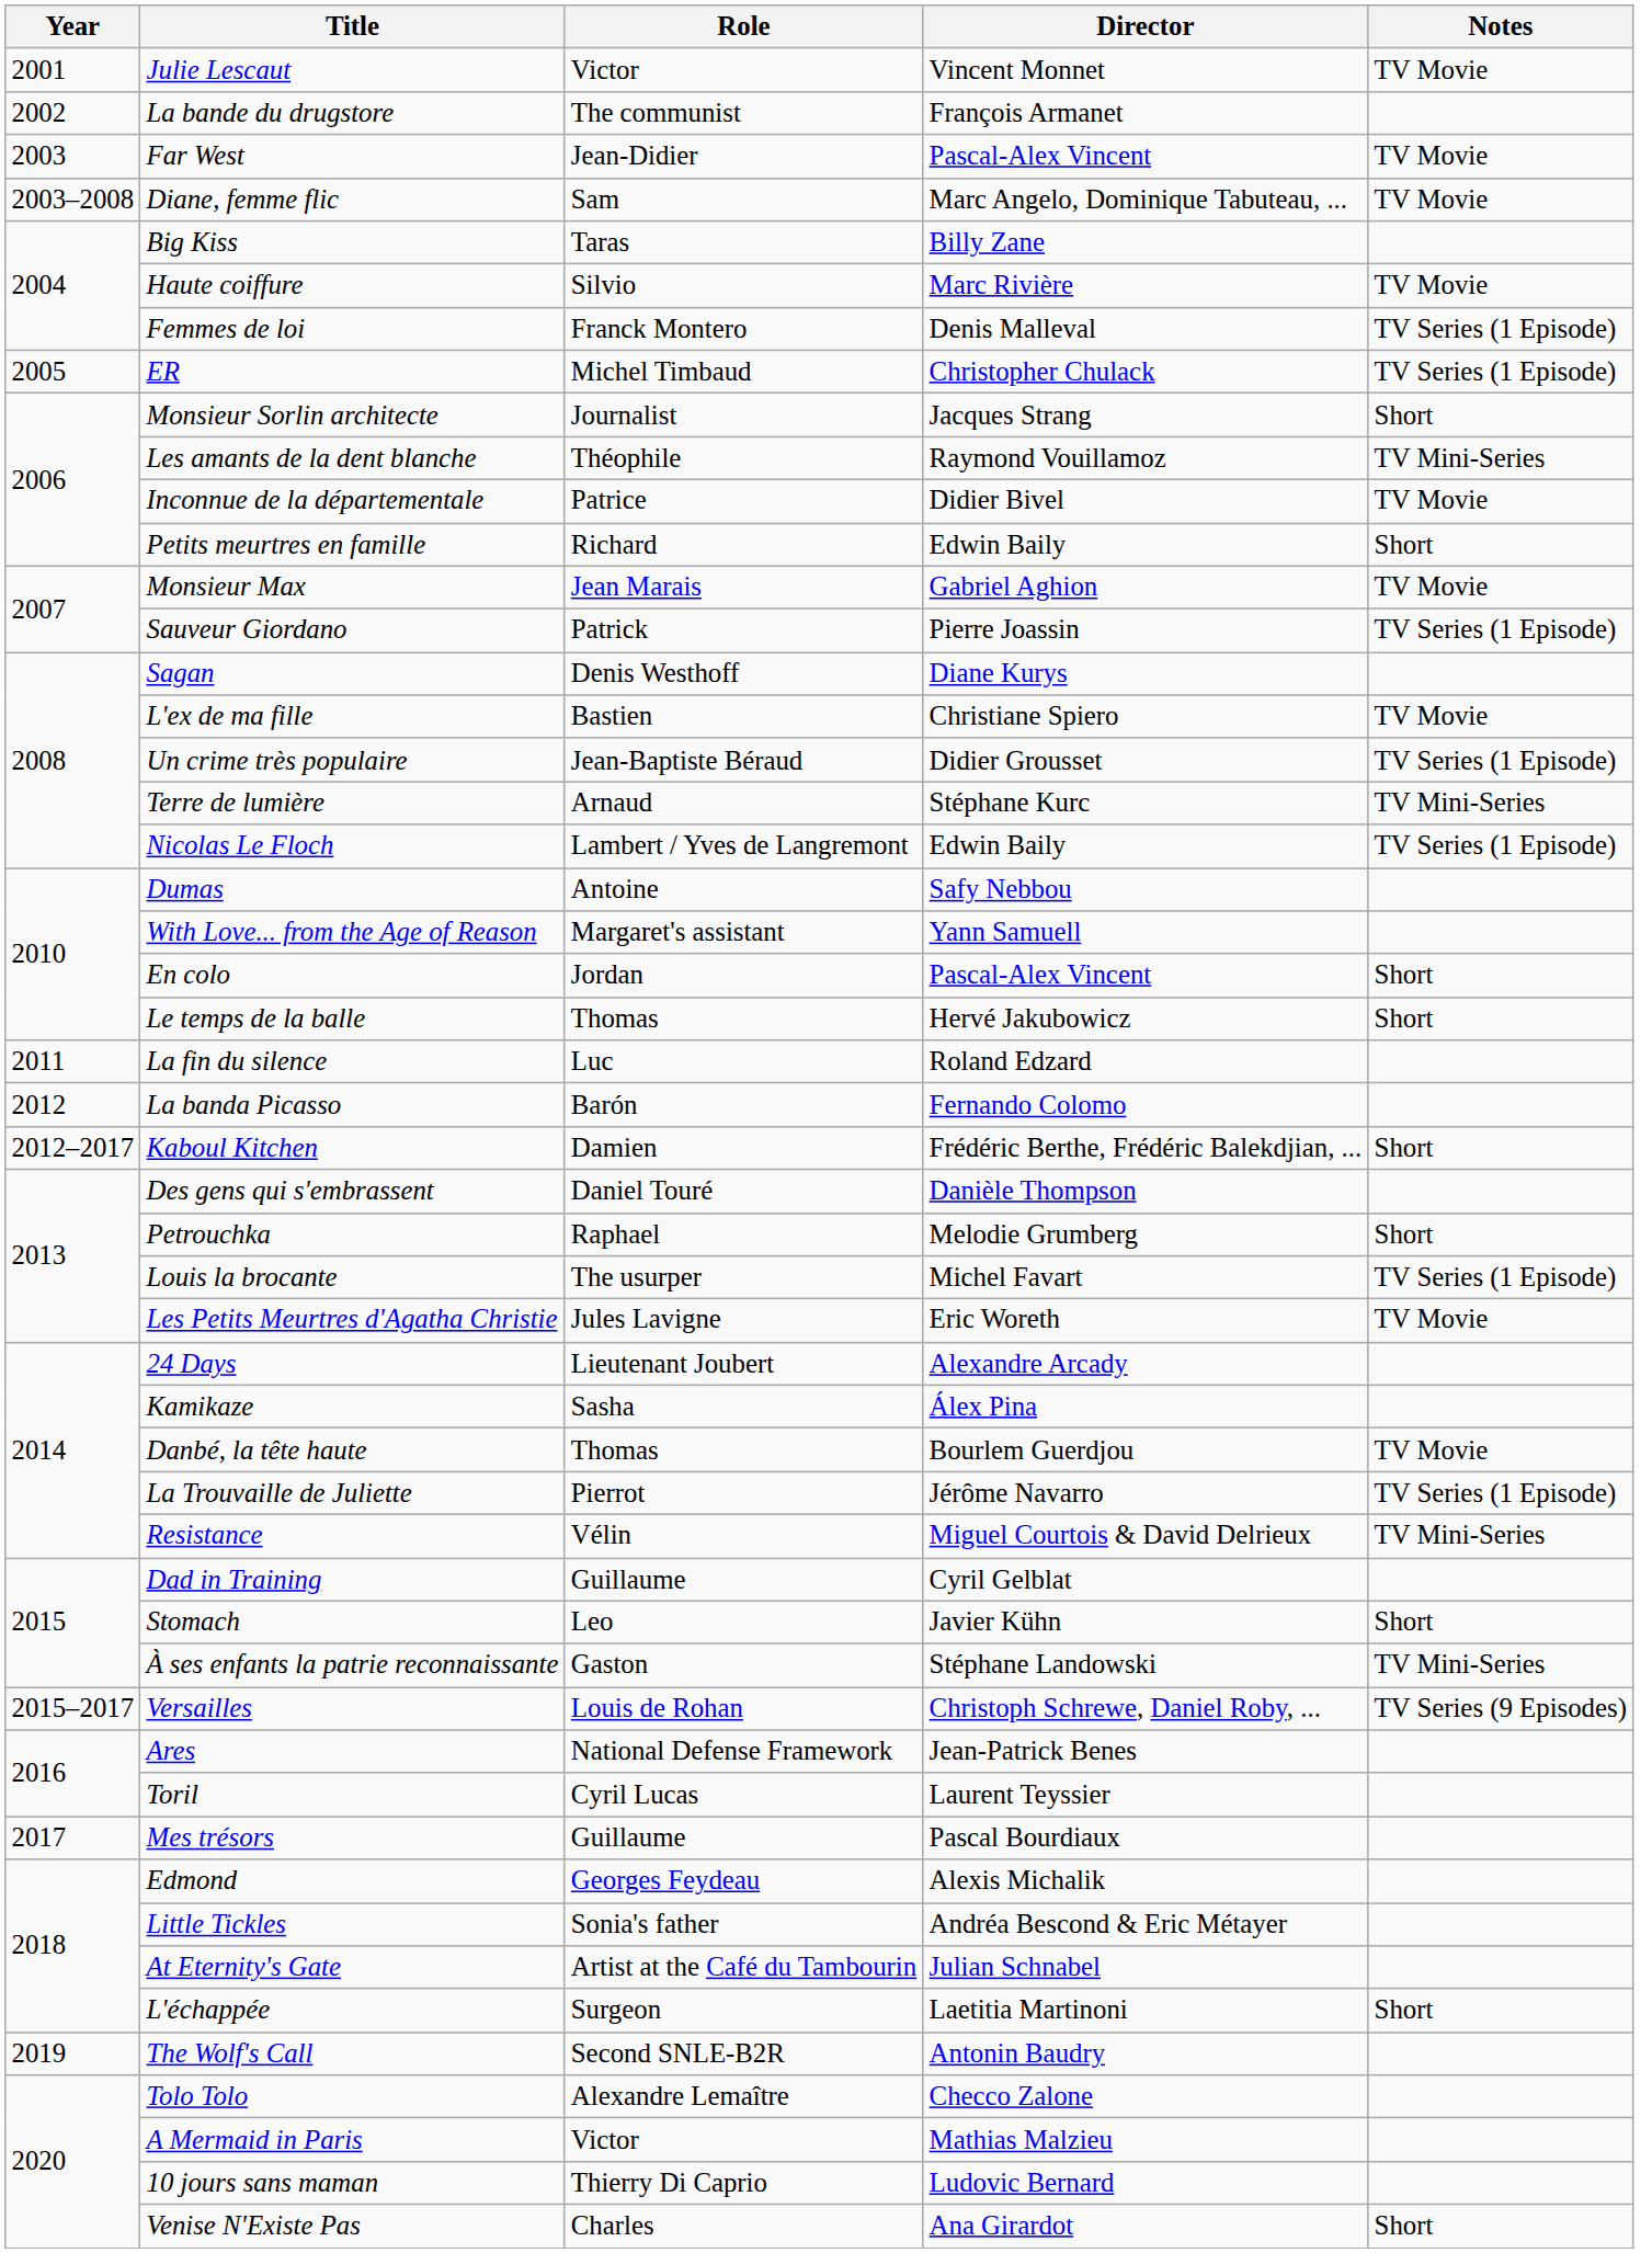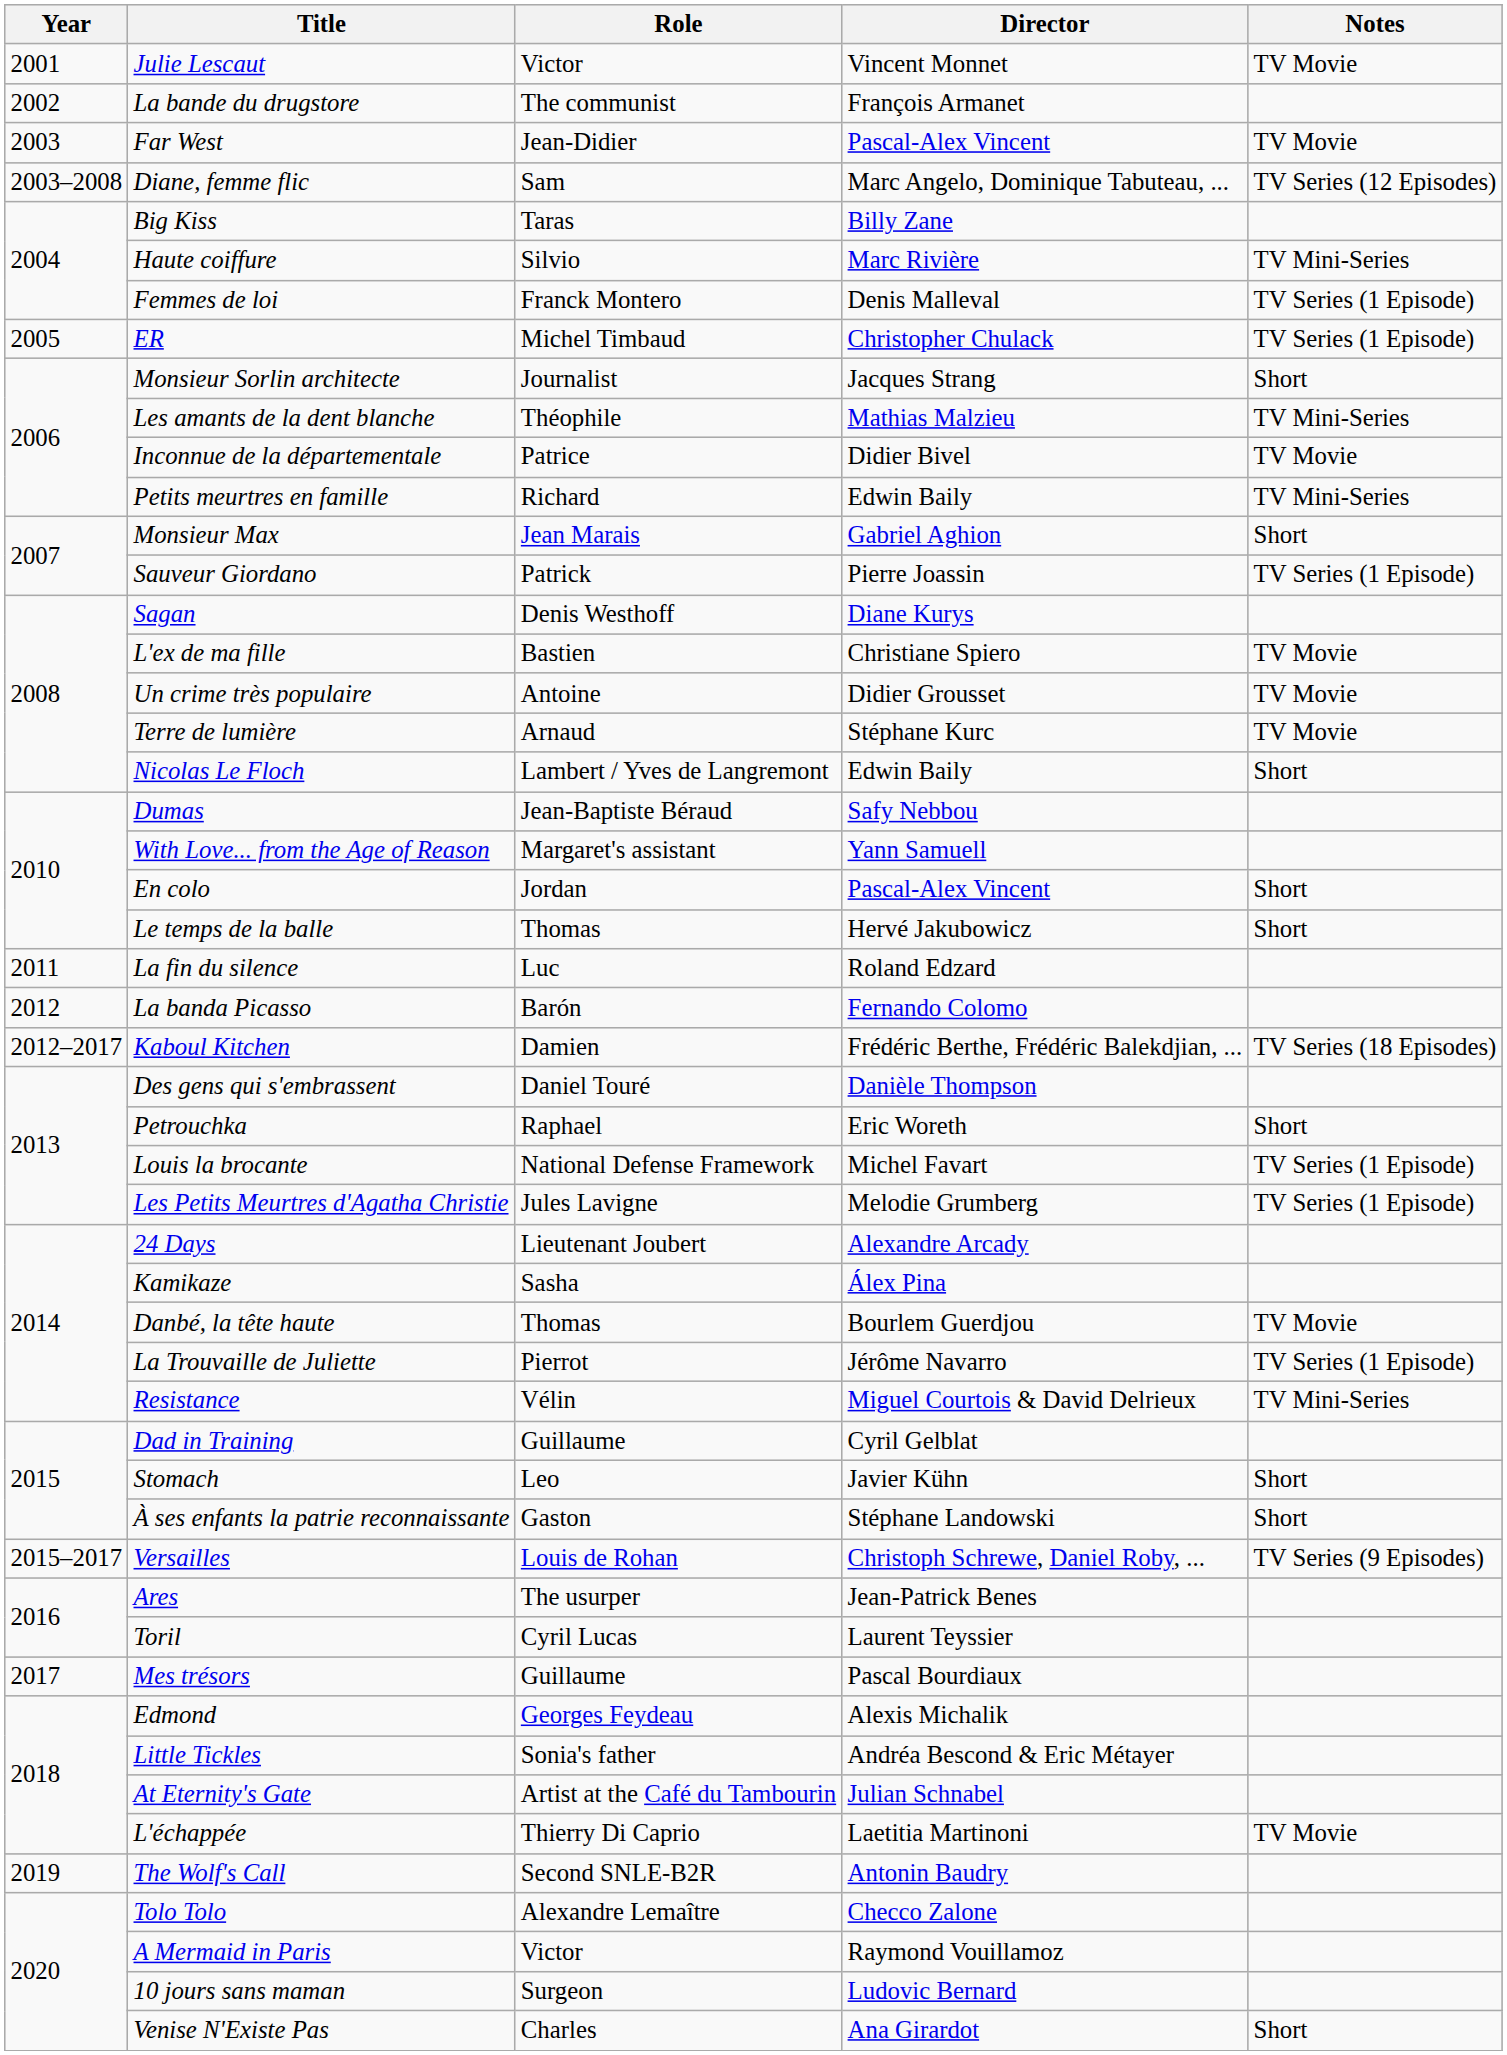 <table class="wikitable">
 <tr>
 <th>Year</th>
 <th>Title</th>
 <th>Role</th>
 <th>Director</th>
 <th>Notes</th>
 </tr>
 <tr>
 <td>2001</td>
 <td><em><a href='#'>Julie Lescaut</a></em></td>
 <td>Victor</td>
 <td>Vincent Monnet</td>
 <td>TV Movie</td>
 </tr>
 <tr>
 <td>2002</td>
 <td><em>La bande du drugstore</em></td>
 <td>The communist</td>
 <td>François Armanet</td>
 <td></td>
 </tr>
 <tr>
 <td>2003</td>
 <td><em>Far West</em></td>
 <td>Jean-Didier</td>
 <td><a href='#'>Pascal-Alex Vincent</a></td>
 <td>TV Movie</td>
 </tr>
 <tr>
 <td>2003–2008</td>
 <td><em>Diane, femme flic</em></td>
 <td>Sam</td>
 <td>Marc Angelo, Dominique Tabuteau, ...</td>
-<td>TV Movie</td>
+<td>TV Series (12 Episodes)</td>
 </tr>
 <tr>
 <td rowspan=3>2004</td>
 <td><em>Big Kiss</em></td>
 <td>Taras</td>
 <td><a href='#'>Billy Zane</a></td>
 <td></td>
 </tr>
 <tr>
 <td><em>Haute coiffure</em></td>
 <td>Silvio</td>
 <td><a href='#'>Marc Rivière</a></td>
-<td>TV Movie</td>
+<td>TV Mini-Series</td>
 </tr>
 <tr>
 <td><em>Femmes de loi</em></td>
 <td>Franck Montero</td>
 <td>Denis Malleval</td>
 <td>TV Series (1 Episode)</td>
 </tr>
 <tr>
 <td>2005</td>
 <td><em><a href='#'>ER</a></em></td>
 <td>Michel Timbaud</td>
 <td><a href='#'>Christopher Chulack</a></td>
 <td>TV Series (1 Episode)</td>
 </tr>
 <tr>
 <td rowspan=4>2006</td>
 <td><em>Monsieur Sorlin architecte</em></td>
 <td>Journalist</td>
 <td>Jacques Strang</td>
 <td>Short</td>
 </tr>
 <tr>
 <td><em>Les amants de la dent blanche</em></td>
 <td>Théophile</td>
-<td>Raymond Vouillamoz</td>
+<td><a href='#'>Mathias Malzieu</a></td>
 <td>TV Mini-Series</td>
 </tr>
 <tr>
 <td><em>Inconnue de la départementale</em></td>
 <td>Patrice</td>
 <td>Didier Bivel</td>
 <td>TV Movie</td>
 </tr>
 <tr>
 <td><em>Petits meurtres en famille</em></td>
 <td>Richard</td>
 <td>Edwin Baily</td>
-<td>Short</td>
+<td>TV Mini-Series</td>
 </tr>
 <tr>
 <td rowspan=2>2007</td>
 <td><em>Monsieur Max</em></td>
 <td><a href='#'>Jean Marais</a></td>
 <td><a href='#'>Gabriel Aghion</a></td>
-<td>TV Movie</td>
+<td>Short</td>
 </tr>
 <tr>
 <td><em>Sauveur Giordano</em></td>
 <td>Patrick</td>
 <td>Pierre Joassin</td>
 <td>TV Series (1 Episode)</td>
 </tr>
 <tr>
 <td rowspan=5>2008</td>
 <td><em><a href='#'>Sagan</a></em></td>
 <td>Denis Westhoff</td>
 <td><a href='#'>Diane Kurys</a></td>
 <td></td>
 </tr>
 <tr>
 <td><em>L'ex de ma fille</em></td>
 <td>Bastien</td>
 <td>Christiane Spiero</td>
 <td>TV Movie</td>
 </tr>
 <tr>
 <td><em>Un crime très populaire</em></td>
-<td>Jean-Baptiste Béraud</td>
+<td>Antoine</td>
 <td>Didier Grousset</td>
-<td>TV Series (1 Episode)</td>
+<td>TV Movie</td>
 </tr>
 <tr>
 <td><em>Terre de lumière</em></td>
 <td>Arnaud</td>
 <td>Stéphane Kurc</td>
-<td>TV Mini-Series</td>
+<td>TV Movie</td>
 </tr>
 <tr>
 <td><em><a href='#'>Nicolas Le Floch</a></em></td>
 <td>Lambert / Yves de Langremont</td>
 <td>Edwin Baily</td>
-<td>TV Series (1 Episode)</td>
+<td>Short</td>
 </tr>
 <tr>
 <td rowspan=4>2010</td>
 <td><em><a href='#'>Dumas</a></em></td>
-<td>Antoine</td>
+<td>Jean-Baptiste Béraud</td>
 <td><a href='#'>Safy Nebbou</a></td>
 <td></td>
 </tr>
 <tr>
 <td><em><a href='#'>With Love... from the Age of Reason</a></em></td>
 <td>Margaret's assistant</td>
 <td><a href='#'>Yann Samuell</a></td>
 <td></td>
 </tr>
 <tr>
 <td><em>En colo</em></td>
 <td>Jordan</td>
 <td><a href='#'>Pascal-Alex Vincent</a></td>
 <td>Short</td>
 </tr>
 <tr>
 <td><em>Le temps de la balle</em></td>
 <td>Thomas</td>
 <td>Hervé Jakubowicz</td>
 <td>Short</td>
 </tr>
 <tr>
 <td>2011</td>
 <td><em>La fin du silence</em></td>
 <td>Luc</td>
 <td>Roland Edzard</td>
 <td></td>
 </tr>
 <tr>
 <td>2012</td>
 <td><em>La banda Picasso</em></td>
 <td>Barón</td>
 <td><a href='#'>Fernando Colomo</a></td>
 <td></td>
 </tr>
 <tr>
 <td>2012–2017</td>
 <td><em><a href='#'>Kaboul Kitchen</a></em></td>
 <td>Damien</td>
 <td>Frédéric Berthe, Frédéric Balekdjian, ...</td>
-<td>Short</td>
+<td>TV Series (18 Episodes)</td>
 </tr>
 <tr>
 <td rowspan=4>2013</td>
 <td><em>Des gens qui s'embrassent</em></td>
 <td>Daniel Touré</td>
 <td><a href='#'>Danièle Thompson</a></td>
 <td></td>
 </tr>
 <tr>
 <td><em>Petrouchka</em></td>
 <td>Raphael</td>
-<td>Melodie Grumberg</td>
+<td>Eric Woreth</td>
 <td>Short</td>
 </tr>
 <tr>
 <td><em>Louis la brocante</em></td>
-<td>The usurper</td>
+<td>National Defense Framework</td>
 <td>Michel Favart</td>
 <td>TV Series (1 Episode)</td>
 </tr>
 <tr>
 <td><em><a href='#'>Les Petits Meurtres d'Agatha Christie</a></em></td>
 <td>Jules Lavigne</td>
-<td>Eric Woreth</td>
-<td>TV Movie</td>
+<td>Melodie Grumberg</td>
+<td>TV Series (1 Episode)</td>
 </tr>
 <tr>
 <td rowspan=5>2014</td>
 <td><em><a href='#'>24 Days</a></em></td>
 <td>Lieutenant Joubert</td>
 <td><a href='#'>Alexandre Arcady</a></td>
 <td></td>
 </tr>
 <tr>
 <td><em>Kamikaze</em></td>
 <td>Sasha</td>
 <td><a href='#'>Álex Pina</a></td>
 <td></td>
 </tr>
 <tr>
 <td><em>Danbé, la tête haute</em></td>
 <td>Thomas</td>
 <td>Bourlem Guerdjou</td>
 <td>TV Movie</td>
 </tr>
 <tr>
 <td><em>La Trouvaille de Juliette</em></td>
 <td>Pierrot</td>
 <td>Jérôme Navarro</td>
 <td>TV Series (1 Episode)</td>
 </tr>
 <tr>
 <td><em><a href='#'>Resistance</a></em></td>
 <td>Vélin</td>
 <td><a href='#'>Miguel Courtois</a> & David Delrieux</td>
 <td>TV Mini-Series</td>
 </tr>
 <tr>
 <td rowspan=3>2015</td>
 <td><em><a href='#'>Dad in Training</a></em></td>
 <td>Guillaume</td>
 <td>Cyril Gelblat</td>
 <td></td>
 </tr>
 <tr>
 <td><em>Stomach</em></td>
 <td>Leo</td>
 <td>Javier Kühn</td>
 <td>Short</td>
 </tr>
 <tr>
 <td><em>À ses enfants la patrie reconnaissante</em></td>
 <td>Gaston</td>
 <td>Stéphane Landowski</td>
-<td>TV Mini-Series</td>
+<td>Short</td>
 </tr>
 <tr>
 <td>2015–2017</td>
 <td><em><a href='#'>Versailles</a></em></td>
 <td><a href='#'>Louis de Rohan</a></td>
 <td><a href='#'>Christoph Schrewe</a>, <a href='#'>Daniel Roby</a>, ...</td>
 <td>TV Series (9 Episodes)</td>
 </tr>
 <tr>
 <td rowspan=2>2016</td>
 <td><em><a href='#'>Ares</a></em></td>
-<td>National Defense Framework</td>
+<td>The usurper</td>
 <td>Jean-Patrick Benes</td>
 <td></td>
 </tr>
 <tr>
 <td><em>Toril</em></td>
 <td>Cyril Lucas</td>
 <td>Laurent Teyssier</td>
 <td></td>
 </tr>
 <tr>
 <td>2017</td>
 <td><em><a href='#'>Mes trésors</a></em></td>
 <td>Guillaume</td>
 <td>Pascal Bourdiaux</td>
 <td></td>
 </tr>
 <tr>
 <td rowspan=4>2018</td>
 <td><em>Edmond</em></td>
 <td><a href='#'>Georges Feydeau</a></td>
 <td>Alexis Michalik</td>
 <td></td>
 </tr>
 <tr>
 <td><em><a href='#'>Little Tickles</a></em></td>
 <td>Sonia's father</td>
 <td>Andréa Bescond & Eric Métayer</td>
 <td></td>
 </tr>
 <tr>
 <td><em><a href='#'>At Eternity's Gate</a></em></td>
 <td>Artist at the <a href='#'>Café du Tambourin</a></td>
 <td><a href='#'>Julian Schnabel</a></td>
 <td></td>
 </tr>
 <tr>
 <td><em>L'échappée</em></td>
-<td>Surgeon</td>
+<td>Thierry Di Caprio</td>
 <td>Laetitia Martinoni</td>
-<td>Short</td>
+<td>TV Movie</td>
 </tr>
 <tr>
 <td>2019</td>
 <td><em><a href='#'>The Wolf's Call</a></em></td>
 <td>Second SNLE-B2R</td>
 <td><a href='#'>Antonin Baudry</a></td>
 <td></td>
 </tr>
 <tr>
 <td rowspan=4>2020</td>
 <td><em><a href='#'>Tolo Tolo</a></em></td>
 <td>Alexandre Lemaître</td>
 <td><a href='#'>Checco Zalone</a></td>
 <td></td>
 </tr>
 <tr>
 <td><em><a href='#'>A Mermaid in Paris</a></em></td>
 <td>Victor</td>
-<td><a href='#'>Mathias Malzieu</a></td>
+<td>Raymond Vouillamoz</td>
 <td></td>
 </tr>
 <tr>
 <td><em>10 jours sans maman</em></td>
-<td>Thierry Di Caprio</td>
+<td>Surgeon</td>
 <td><a href='#'>Ludovic Bernard</a></td>
 <td></td>
 </tr>
 <tr>
 <td><em>Venise N'Existe Pas</em></td>
 <td>Charles</td>
 <td><a href='#'>Ana Girardot</a></td>
 <td>Short</td>
 </tr>
 <tr>
 </tr>
 </table>
